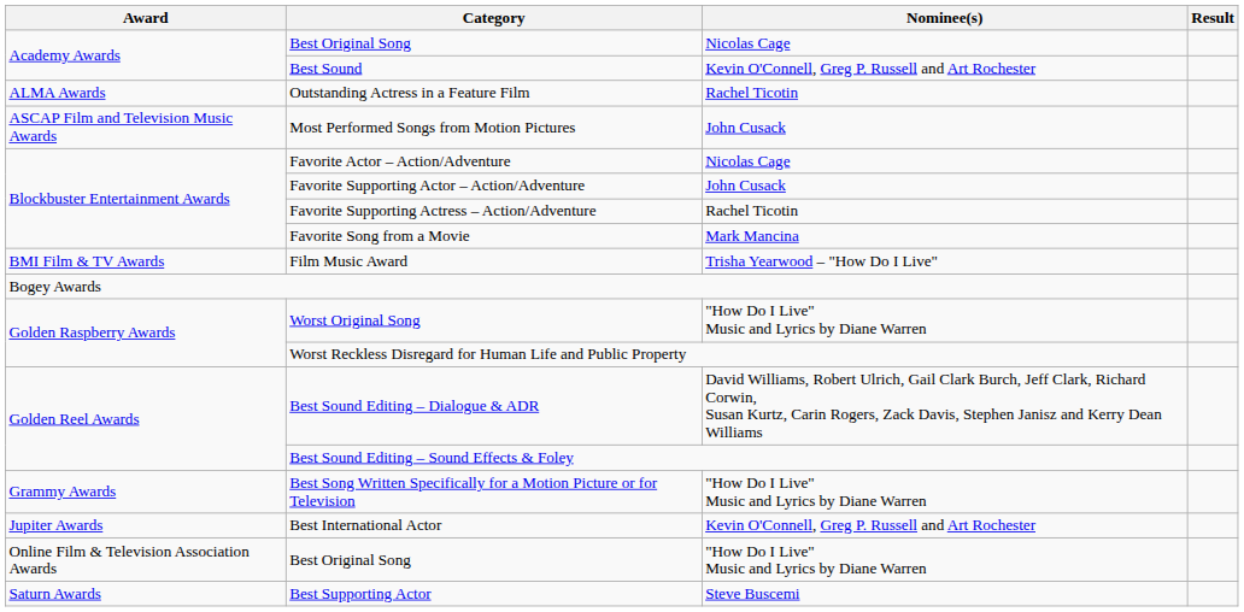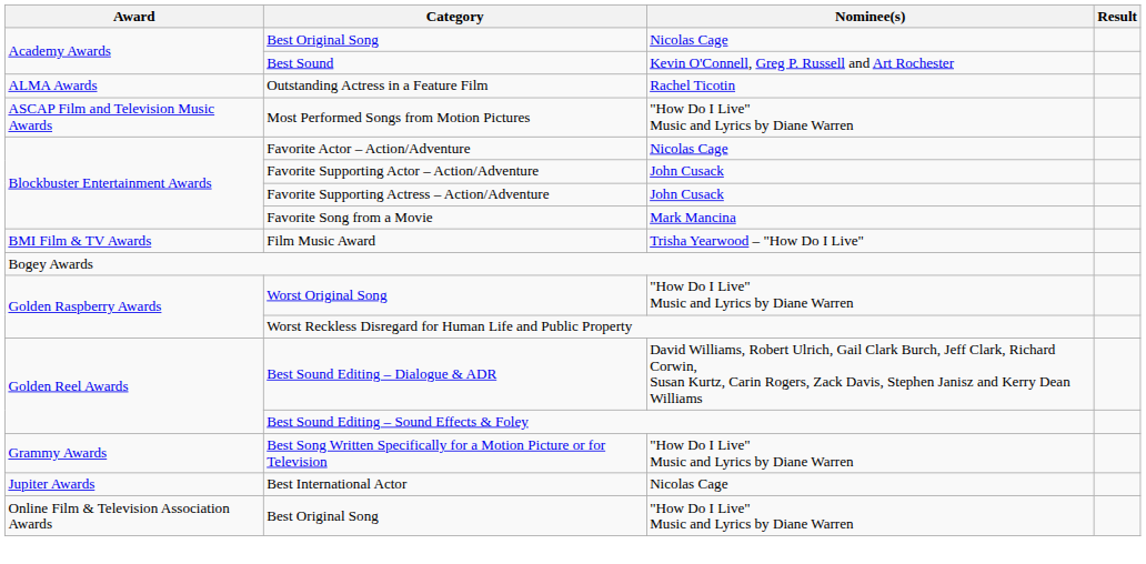 <table class="wikitable plainrowheaders">
 <tr>
 <th>Award</th>
 <th>Category</th>
 <th>Nominee(s)</th>
 <th>Result</th>
 </tr>
 <tr>
 <td rowspan="2"><a href='#'>Academy Awards</a></td>
 <td><a href='#'>Best Original Song</a></td>
 <td><a href='#'>Nicolas Cage</a> </td>
 <td></td>
 </tr>
 <tr>
 <td><a href='#'>Best Sound</a></td>
 <td><a href='#'>Kevin O'Connell</a>, <a href='#'>Greg P. Russell</a> and <a href='#'>Art Rochester</a></td>
 <td></td>
 </tr>
 <tr>
 <td><a href='#'>ALMA Awards</a></td>
 <td>Outstanding Actress in a Feature Film</td>
 <td><a href='#'>Rachel Ticotin</a></td>
 <td></td>
 </tr>
 <tr>
 <td><a href='#'>ASCAP Film and Television Music Awards</a></td>
 <td>Most Performed Songs from Motion Pictures</td>
-<td><a href='#'>John Cusack</a></td>
+<td>"How Do I Live" <br> Music and Lyrics by Diane Warren</td>
 <td></td>
 </tr>
 <tr>
 <td rowspan="4"><a href='#'>Blockbuster Entertainment Awards</a></td>
 <td>Favorite Actor – Action/Adventure</td>
 <td><a href='#'>Nicolas Cage</a> </td>
 <td></td>
 </tr>
 <tr>
 <td>Favorite Supporting Actor – Action/Adventure</td>
 <td><a href='#'>John Cusack</a></td>
 <td></td>
 </tr>
 <tr>
 <td>Favorite Supporting Actress – Action/Adventure</td>
-<td>Rachel Ticotin</td>
+<td><a href='#'>John Cusack</a></td>
 <td></td>
 </tr>
 <tr>
 <td>Favorite Song from a Movie</td>
 <td><a href='#'>Mark Mancina</a></td>
 <td></td>
 </tr>
 <tr>
 <td><a href='#'>BMI Film & TV Awards</a></td>
 <td>Film Music Award</td>
 <td><a href='#'>Trisha Yearwood</a> – "How Do I Live"</td>
 <td></td>
 </tr>
 <tr>
 <td colspan="3">Bogey Awards</td>
 <td></td>
 </tr>
 <tr>
 <td rowspan="2"><a href='#'>Golden Raspberry Awards</a></td>
 <td><a href='#'>Worst Original Song</a></td>
 <td>"How Do I Live" <br> Music and Lyrics by Diane Warren</td>
 <td></td>
 </tr>
 <tr>
 <td colspan="2">Worst Reckless Disregard for Human Life and Public Property</td>
 <td></td>
 </tr>
 <tr>
 <td rowspan="2"><a href='#'>Golden Reel Awards</a></td>
 <td><a href='#'>Best Sound Editing – Dialogue & ADR</a></td>
 <td>David Williams, Robert Ulrich, Gail Clark Burch, Jeff Clark, Richard Corwin, <br> Susan Kurtz, Carin Rogers, Zack Davis, Stephen Janisz and Kerry Dean Williams</td>
 <td></td>
 </tr>
 <tr>
 <td colspan="2"><a href='#'>Best Sound Editing – Sound Effects & Foley</a></td>
 <td></td>
 </tr>
 <tr>
 <td><a href='#'>Grammy Awards</a></td>
 <td><a href='#'>Best Song Written Specifically for a Motion Picture or for Television</a></td>
 <td>"How Do I Live" <br> Music and Lyrics by Diane Warren</td>
 <td></td>
 </tr>
 <tr>
 <td><a href='#'>Jupiter Awards</a></td>
 <td>Best International Actor</td>
-<td><a href='#'>Kevin O'Connell</a>, <a href='#'>Greg P. Russell</a> and <a href='#'>Art Rochester</a></td>
+<td>Nicolas Cage </td>
 <td></td>
 </tr>
 <tr>
 <td>Online Film & Television Association Awards</td>
 <td>Best Original Song</td>
 <td>"How Do I Live" <br> Music and Lyrics by Diane Warren</td>
 <td></td>
 </tr>
-<tr>
-<td><a href='#'>Saturn Awards</a></td>
-<td><a href='#'>Best Supporting Actor</a></td>
-<td><a href='#'>Steve Buscemi</a></td>
-<td></td>
-</tr>
 </table>
